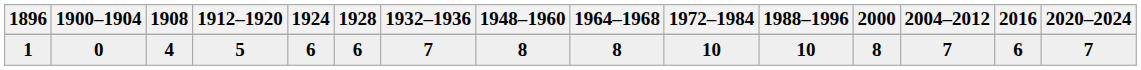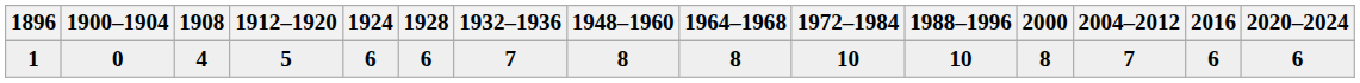 <table class="wikitable sticky-table-row1" style="text-align: center;">
 <tr>
 <th scope="col">1896</th>
 <th scope="col">1900–1904</th>
 <th scope="col">1908</th>
 <th scope="col">1912–1920</th>
 <th scope="col">1924</th>
 <th scope="col">1928</th>
 <th scope="col">1932–1936</th>
 <th scope="col">1948–1960</th>
 <th scope="col">1964–1968</th>
 <th scope="col">1972–1984</th>
 <th scope="col">1988–1996</th>
 <th scope="col">2000</th>
 <th scope="col">2004–2012</th>
 <th scope="col">2016</th>
 <th scope="col">2020–2024</th>
 </tr>
 <tr>
 </tr>
 <tr>
 </tr>
 <tr>
 </tr>
 <tr>
 </tr>
 <tr>
 </tr>
 <tr>
 </tr>
 <tr>
 </tr>
 <tr>
 </tr>
 <tr>
 </tr>
 <tr>
 </tr>
 <tr>
 </tr>
 <tr>
 </tr>
 <tr>
 </tr>
 <tr>
 </tr>
 <tr>
 </tr>
 <tr>
 </tr>
 <tr>
 </tr>
 <tr>
 </tr>
 <tr>
 </tr>
 <tr>
 </tr>
 <tr>
 </tr>
 <tr>
 </tr>
 <tr>
 </tr>
 <tr>
 </tr>
 <tr>
 </tr>
 <tr>
 </tr>
 <tr>
 </tr>
 <tr>
 </tr>
 <tr>
 </tr>
 <tr>
 </tr>
 <tr>
 </tr>
 <tr>
 </tr>
 <tr>
 </tr>
 <tr>
 </tr>
 <tr>
 </tr>
 <tr>
 </tr>
 <tr>
 </tr>
 <tr>
 </tr>
 <tr>
 </tr>
 <tr style="background:#efefef; font-weight:bold;">
 <td>1</td>
 <td>0</td>
 <td>4</td>
 <td>5</td>
 <td>6</td>
 <td>6</td>
 <td>7</td>
 <td>8</td>
 <td>8</td>
 <td>10</td>
 <td>10</td>
 <td>8</td>
 <td>7</td>
 <td>6</td>
-<td>7</td>
+<td>6</td>
 </tr>
 </table>
